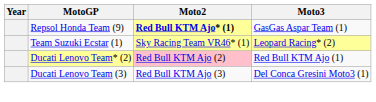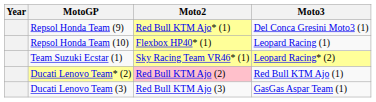 <table class="wikitable">
 <tr>
 <th>Year</th>
 <th>MotoGP</th>
 <th>Moto2</th>
 <th>Moto3</th>
 </tr>
 <tr>
 <th></th>
 <td> <a href='#'>Repsol Honda Team</a> (9)</td>
-<td style="background:#ffff99;"><strong> <a href='#'>Red Bull KTM Ajo</a>* (1)</strong></td>
-<td> <a href='#'>GasGas Aspar Team</a> (1)</td>
+<td style="background:#ffff99;"> <a href='#'>Red Bull KTM Ajo</a>* (1)</td>
+<td> <a href='#'>Del Conca Gresini Moto3</a> (1)</td>
+</tr>
+<tr>
+<th></th>
+<td> <a href='#'>Repsol Honda Team</a> (10)</td>
+<td style="background:#ffff99;"> <a href='#'>Flexbox HP40</a>* (1)</td>
+<td> <a href='#'>Leopard Racing</a> (1)</td>
 </tr>
 <tr>
 <th></th>
 <td> <a href='#'>Team Suzuki Ecstar</a> (1)</td>
 <td style="background:#ffff99;"> <a href='#'>Sky Racing Team VR46</a>* (1)</td>
 <td style="background:#ffff99;"> <a href='#'>Leopard Racing</a>* (2)</td>
 </tr>
 <tr>
 <th></th>
 <td style="background:#ffff99;"> <a href='#'>Ducati Lenovo Team</a>* (2)</td>
 <td style="background: pink;"> <a href='#'>Red Bull KTM Ajo</a> (2)</td>
 <td> <a href='#'>Red Bull KTM Ajo</a> (1)</td>
 </tr>
 <tr>
 <th></th>
 <td> <a href='#'>Ducati Lenovo Team</a> (3)</td>
 <td> <a href='#'>Red Bull KTM Ajo</a> (3)</td>
-<td> <a href='#'>Del Conca Gresini Moto3</a> (1)</td>
+<td> <a href='#'>GasGas Aspar Team</a> (1)</td>
 </tr>
 </table>
